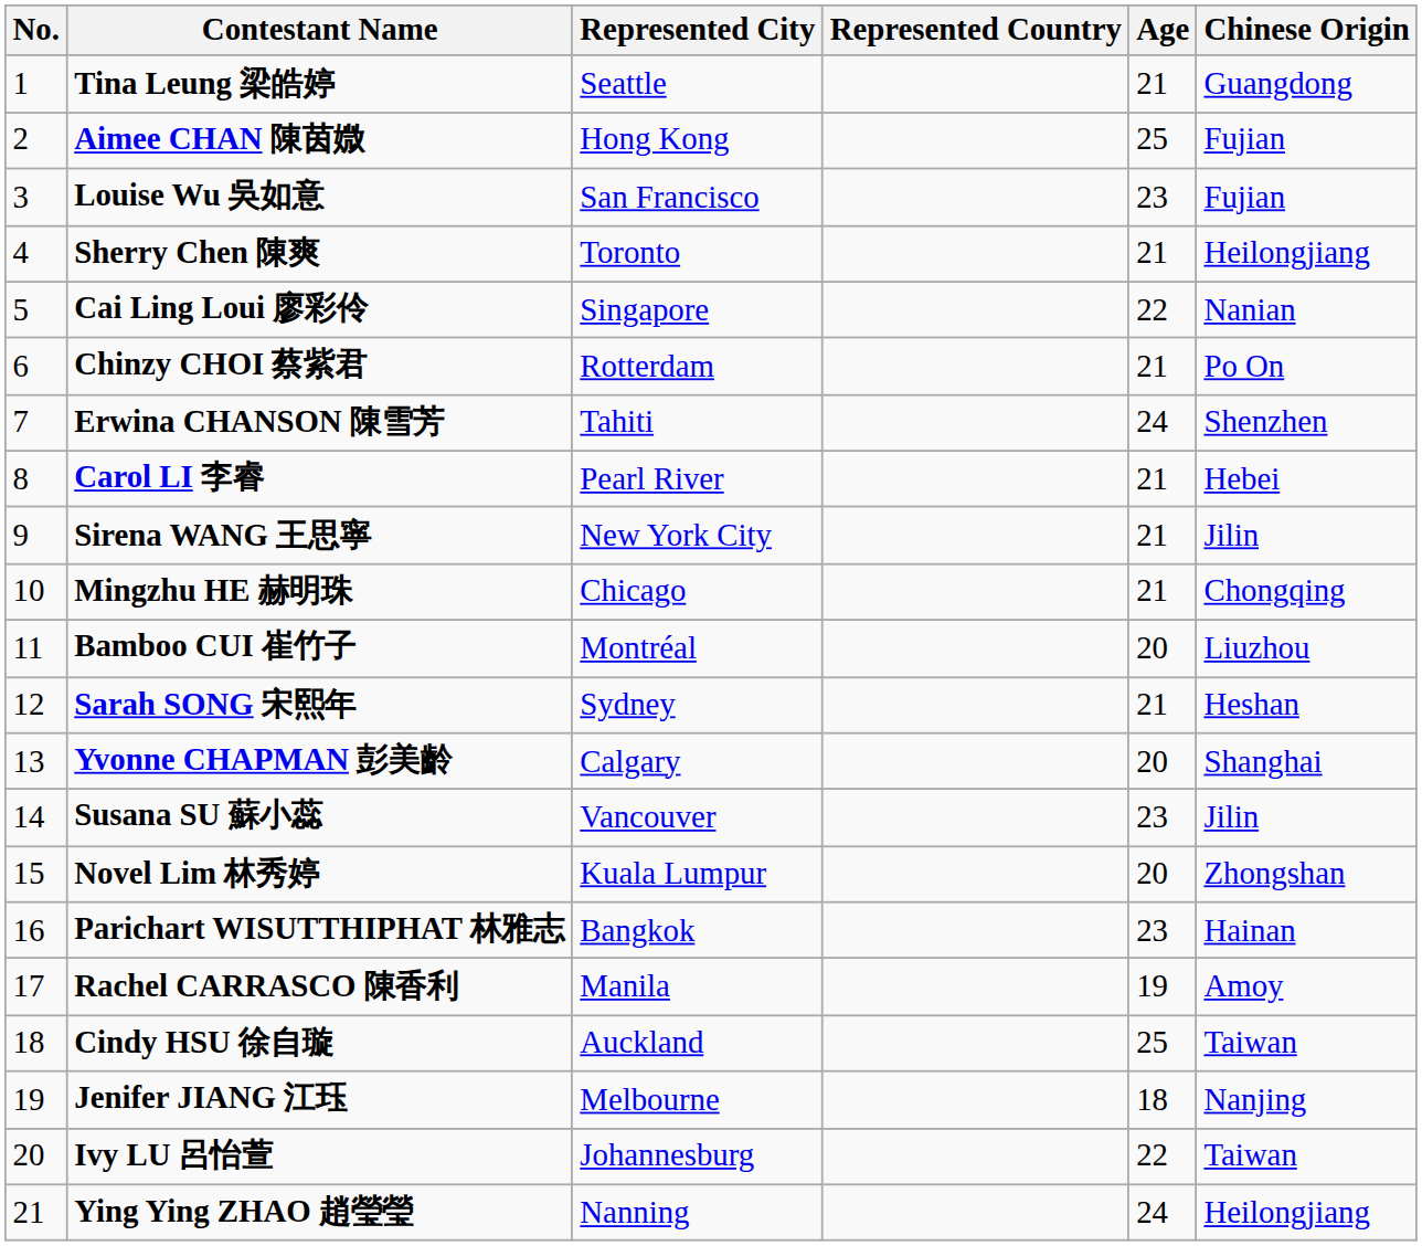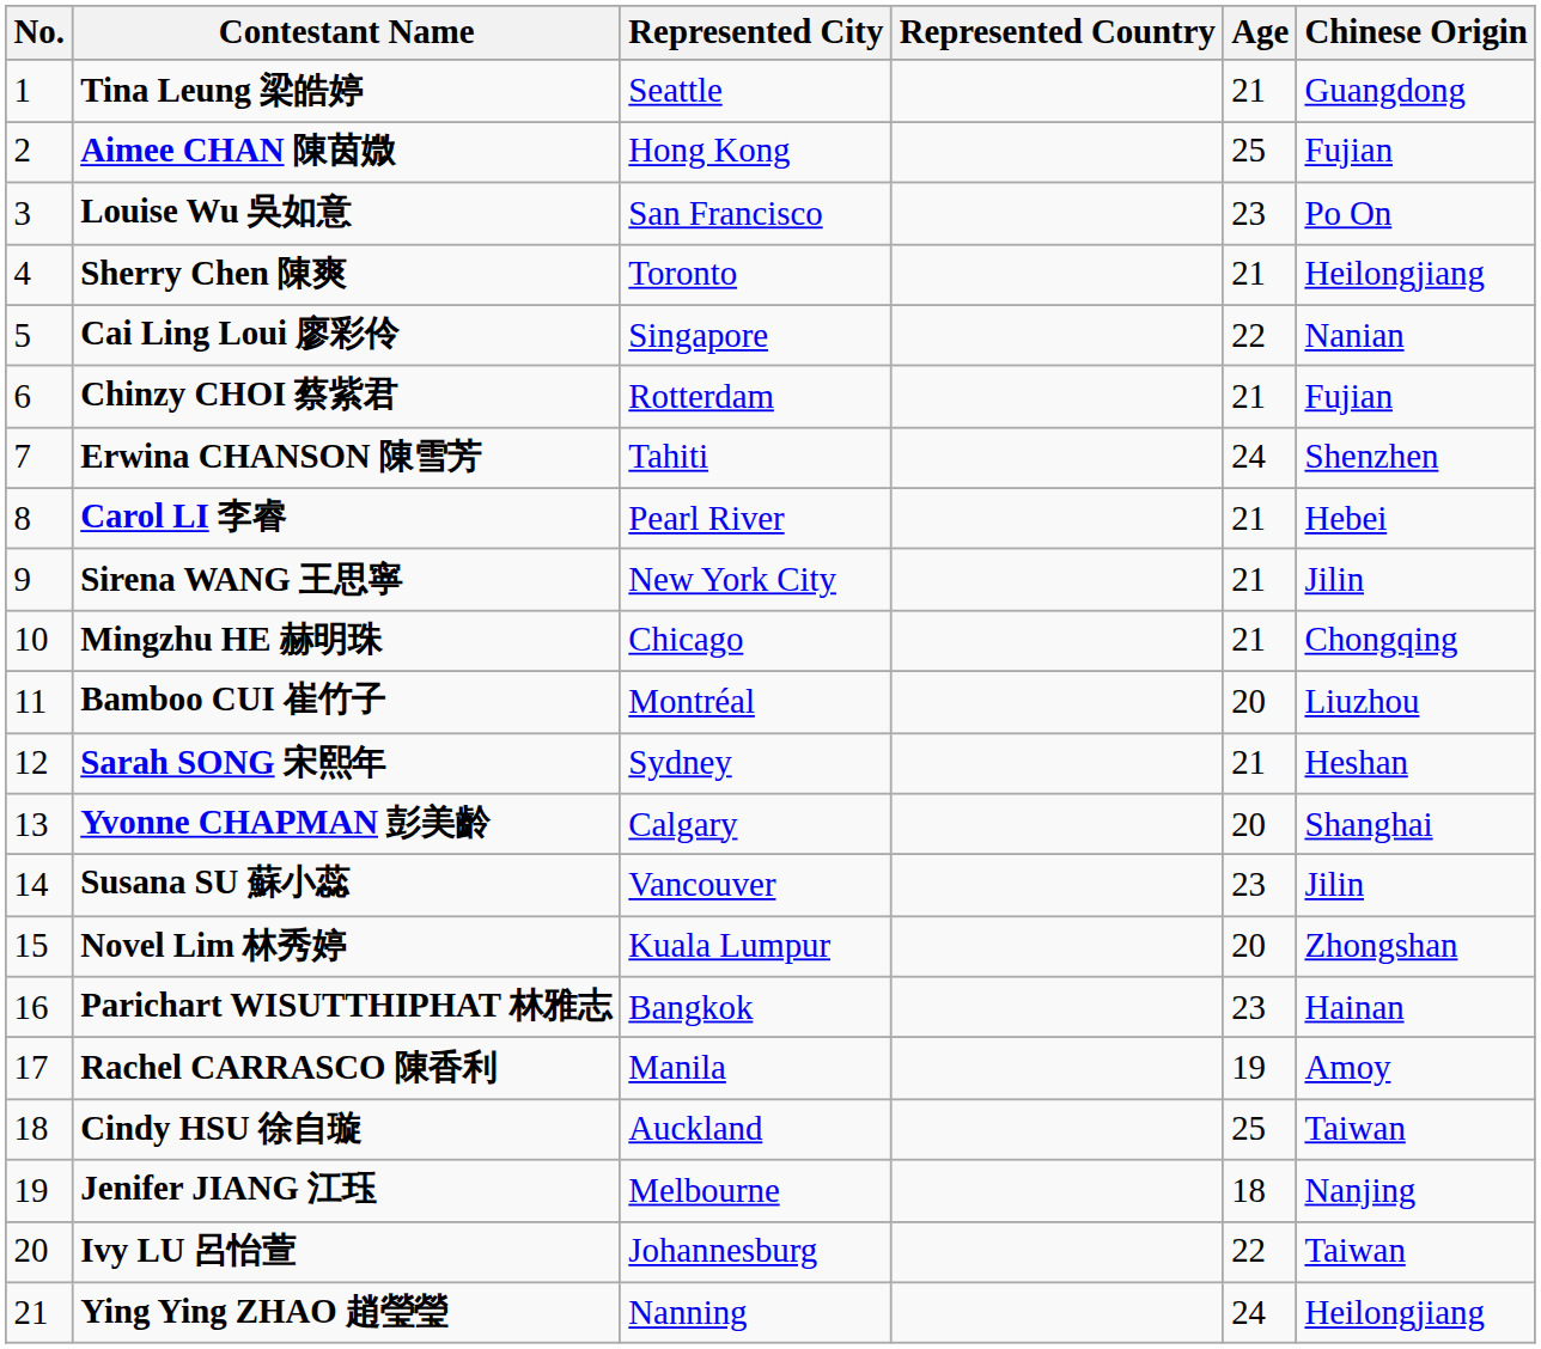 <table class="sortable wikitable">
 <tr>
 <th>No.</th>
 <th>Contestant Name</th>
 <th>Represented City</th>
 <th>Represented Country</th>
 <th>Age</th>
 <th>Chinese Origin</th>
 </tr>
 <tr>
 <td>1</td>
 <td><strong>Tina Leung 梁皓婷</strong></td>
 <td><a href='#'>Seattle</a></td>
 <td></td>
 <td>21</td>
 <td><a href='#'>Guangdong</a></td>
 </tr>
 <tr>
 <td>2</td>
 <td><strong><a href='#'>Aimee CHAN</a> 陳茵媺</strong></td>
 <td><a href='#'>Hong Kong</a></td>
 <td></td>
 <td>25</td>
 <td><a href='#'>Fujian</a></td>
 </tr>
 <tr>
 <td>3</td>
 <td><strong>Louise Wu 吳如意</strong></td>
 <td><a href='#'>San Francisco</a></td>
 <td></td>
 <td>23</td>
-<td><a href='#'>Fujian</a></td>
+<td><a href='#'>Po On</a></td>
 </tr>
 <tr>
 <td>4</td>
 <td><strong>Sherry Chen 陳爽</strong></td>
 <td><a href='#'>Toronto</a></td>
 <td></td>
 <td>21</td>
 <td><a href='#'>Heilongjiang</a></td>
 </tr>
 <tr>
 <td>5</td>
 <td><strong>Cai Ling Loui 廖彩伶</strong></td>
 <td><a href='#'>Singapore</a></td>
 <td></td>
 <td>22</td>
 <td><a href='#'>Nanian</a></td>
 </tr>
 <tr>
 <td>6</td>
 <td><strong>Chinzy CHOI 蔡紫君</strong></td>
 <td><a href='#'>Rotterdam</a></td>
 <td></td>
 <td>21</td>
-<td><a href='#'>Po On</a></td>
+<td><a href='#'>Fujian</a></td>
 </tr>
 <tr>
 <td>7</td>
 <td><strong>Erwina CHANSON 陳雪芳</strong></td>
 <td><a href='#'>Tahiti</a></td>
 <td></td>
 <td>24</td>
 <td><a href='#'>Shenzhen</a></td>
 </tr>
 <tr>
 <td>8</td>
 <td><strong><a href='#'>Carol LI</a> 李睿</strong></td>
 <td><a href='#'>Pearl River</a></td>
 <td></td>
 <td>21</td>
 <td><a href='#'>Hebei</a></td>
 </tr>
 <tr>
 <td>9</td>
 <td><strong>Sirena WANG 王思寧</strong></td>
 <td><a href='#'>New York City</a></td>
 <td></td>
 <td>21</td>
 <td><a href='#'>Jilin</a></td>
 </tr>
 <tr>
 <td>10</td>
 <td><strong>Mingzhu HE 赫明珠</strong></td>
 <td><a href='#'>Chicago</a></td>
 <td></td>
 <td>21</td>
 <td><a href='#'>Chongqing</a></td>
 </tr>
 <tr>
 <td>11</td>
 <td><strong>Bamboo CUI 崔竹子</strong></td>
 <td><a href='#'>Montréal</a></td>
 <td></td>
 <td>20</td>
 <td><a href='#'>Liuzhou</a></td>
 </tr>
 <tr>
 <td>12</td>
 <td><strong><a href='#'>Sarah SONG</a> 宋熙年</strong></td>
 <td><a href='#'>Sydney</a></td>
 <td></td>
 <td>21</td>
 <td><a href='#'>Heshan</a></td>
 </tr>
 <tr>
 <td>13</td>
 <td><strong><a href='#'>Yvonne CHAPMAN</a> 彭美齡</strong></td>
 <td><a href='#'>Calgary</a></td>
 <td></td>
 <td>20</td>
 <td><a href='#'>Shanghai</a></td>
 </tr>
 <tr>
 <td>14</td>
 <td><strong>Susana SU 蘇小蕊</strong></td>
 <td><a href='#'>Vancouver</a></td>
 <td></td>
 <td>23</td>
 <td><a href='#'>Jilin</a></td>
 </tr>
 <tr>
 <td>15</td>
 <td><strong>Novel Lim 林秀婷</strong></td>
 <td><a href='#'>Kuala Lumpur</a></td>
 <td></td>
 <td>20</td>
 <td><a href='#'>Zhongshan</a></td>
 </tr>
 <tr>
 <td>16</td>
 <td><strong>Parichart WISUTTHIPHAT 林雅志</strong></td>
 <td><a href='#'>Bangkok</a></td>
 <td></td>
 <td>23</td>
 <td><a href='#'>Hainan</a></td>
 </tr>
 <tr>
 <td>17</td>
 <td><strong>Rachel CARRASCO 陳香利</strong></td>
 <td><a href='#'>Manila</a></td>
 <td></td>
 <td>19</td>
 <td><a href='#'>Amoy</a></td>
 </tr>
 <tr>
 <td>18</td>
 <td><strong>Cindy HSU 徐自璇</strong></td>
 <td><a href='#'>Auckland</a></td>
 <td></td>
 <td>25</td>
 <td><a href='#'>Taiwan</a></td>
 </tr>
 <tr>
 <td>19</td>
 <td><strong>Jenifer JIANG 江珏</strong></td>
 <td><a href='#'>Melbourne</a></td>
 <td></td>
 <td>18</td>
 <td><a href='#'>Nanjing</a></td>
 </tr>
 <tr>
 <td>20</td>
 <td><strong>Ivy LU 呂怡萱</strong></td>
 <td><a href='#'>Johannesburg</a></td>
 <td></td>
 <td>22</td>
 <td><a href='#'>Taiwan</a></td>
 </tr>
 <tr>
 <td>21</td>
 <td><strong>Ying Ying ZHAO 趙瑩瑩</strong></td>
 <td><a href='#'>Nanning</a></td>
 <td></td>
 <td>24</td>
 <td><a href='#'>Heilongjiang</a></td>
 </tr>
 </table>
